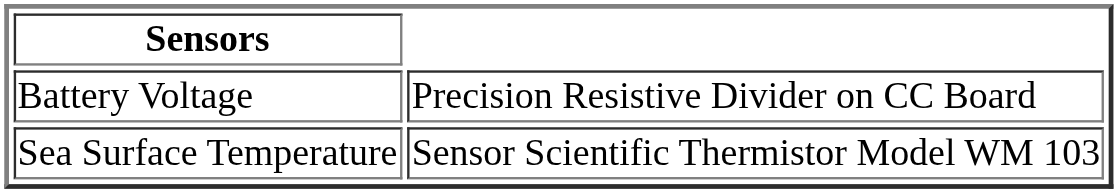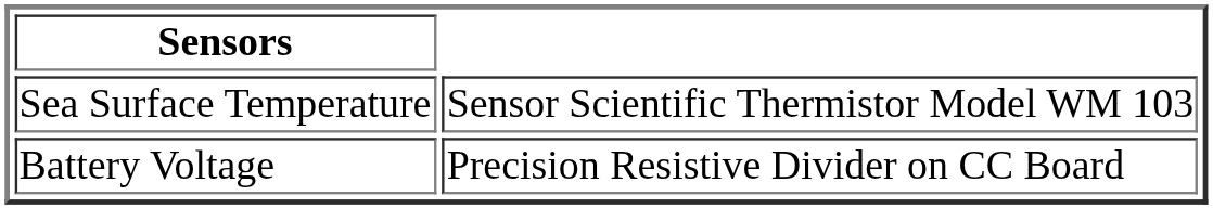 <table border="2" style="margin: 1em auto 1em auto">
 <tr>
 <th>Sensors</th>
 </tr>
 <tr>
+<td>Sea Surface Temperature</td>
+<td>Sensor Scientific Thermistor Model WM 103</td>
+</tr>
+<tr>
 <td>Battery Voltage</td>
 <td>Precision Resistive Divider on CC Board</td>
 </tr>
-<tr>
-<td>Sea Surface Temperature</td>
-<td>Sensor Scientific Thermistor Model WM 103</td>
-</tr>
 </table>
